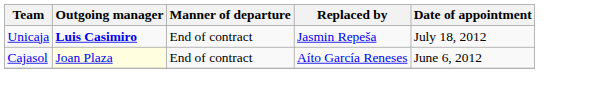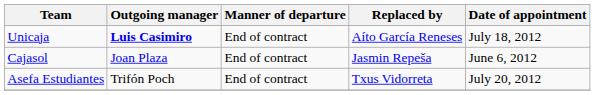 <table class="wikitable sortable">
 <tr>
 <th>Team</th>
 <th>Outgoing manager</th>
 <th>Manner of departure</th>
 <th>Replaced by</th>
 <th>Date of appointment</th>
 </tr>
 <tr>
 <td><a href='#'>Unicaja</a></td>
 <td><strong> <a href='#'>Luis Casimiro</a></strong></td>
 <td>End of contract</td>
-<td> <a href='#'>Jasmin Repeša</a></td>
+<td> <a href='#'>Aíto García Reneses</a></td>
 <td>July 18, 2012</td>
 </tr>
 <tr>
 <td><a href='#'>Cajasol</a></td>
-<td style="background: lightyellow;"> <a href='#'>Joan Plaza</a></td>
+<td> <a href='#'>Joan Plaza</a></td>
 <td>End of contract</td>
-<td> <a href='#'>Aíto García Reneses</a></td>
+<td> <a href='#'>Jasmin Repeša</a></td>
 <td>June 6, 2012</td>
+</tr>
+<tr>
+<td><a href='#'>Asefa Estudiantes</a></td>
+<td> Trifón Poch</td>
+<td>End of contract</td>
+<td> <a href='#'>Txus Vidorreta</a></td>
+<td>July 20, 2012</td>
 </tr>
 <tr>
 </tr>
 </table>
